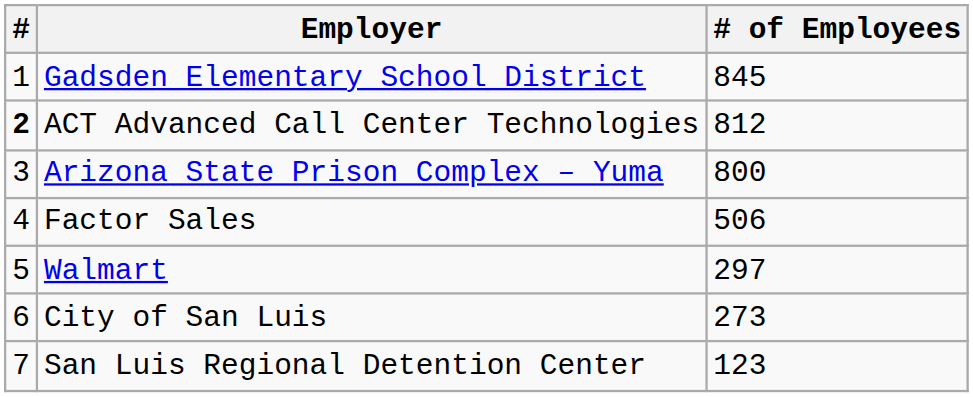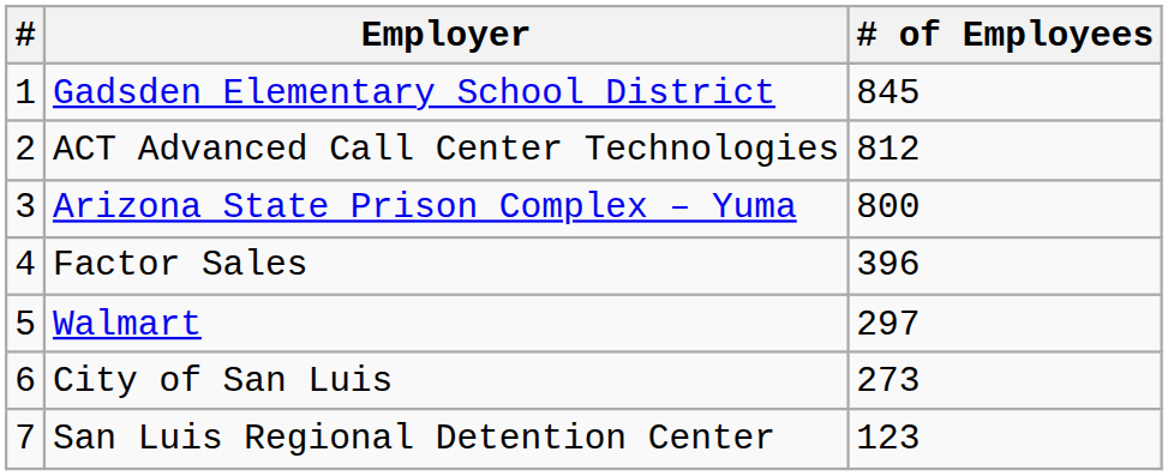 <table class="wikitable">
 <tr>
 <th>#</th>
 <th>Employer</th>
 <th># of Employees</th>
 </tr>
 <tr>
 <td>1</td>
 <td><a href='#'>Gadsden Elementary School District</a></td>
 <td>845</td>
 </tr>
 <tr>
-<td><strong>2</strong></td>
+<td>2</td>
 <td>ACT Advanced Call Center Technologies</td>
 <td>812</td>
 </tr>
 <tr>
 <td>3</td>
 <td><a href='#'>Arizona State Prison Complex – Yuma</a></td>
 <td>800</td>
 </tr>
 <tr>
 <td>4</td>
 <td>Factor Sales</td>
-<td>506</td>
+<td>396</td>
 </tr>
 <tr>
 <td>5</td>
 <td><a href='#'>Walmart</a></td>
 <td>297</td>
 </tr>
 <tr>
 <td>6</td>
 <td>City of San Luis</td>
 <td>273</td>
 </tr>
 <tr>
 <td>7</td>
 <td>San Luis Regional Detention Center</td>
 <td>123</td>
 </tr>
 </table>
